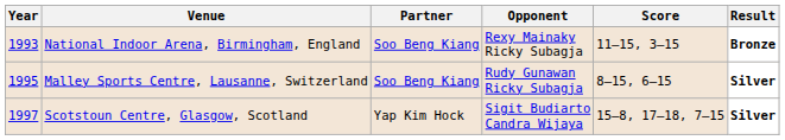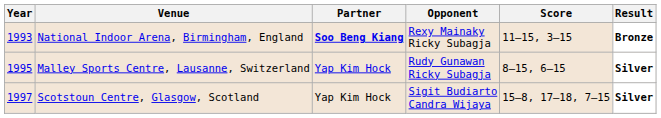 <table class="sortable wikitable" style="font-size: 90%;">
 <tr>
 <th>Year</th>
 <th>Venue</th>
 <th>Partner</th>
 <th>Opponent</th>
 <th>Score</th>
 <th>Result</th>
 </tr>
 <tr style="background:#F3E6D7">
 <td align="center"><a href='#'>1993</a></td>
 <td align="left"><a href='#'>National Indoor Arena</a>, <a href='#'>Birmingham</a>, England</td>
-<td align="left"> <a href='#'>Soo Beng Kiang</a></td>
+<td align="left"><strong> <a href='#'>Soo Beng Kiang</a></strong></td>
 <td align="left"> <a href='#'>Rexy Mainaky</a><br> Ricky Subagja</td>
 <td align="left">11–15, 3–15</td>
 <td style="text-align:left; background:white"> <strong>Bronze</strong></td>
 </tr>
 <tr style="background:#F3E6D7">
 <td align="center"><a href='#'>1995</a></td>
 <td align="left"><a href='#'>Malley Sports Centre</a>, <a href='#'>Lausanne</a>, Switzerland</td>
-<td align="left"> <a href='#'>Soo Beng Kiang</a></td>
+<td align="left"> <a href='#'>Yap Kim Hock</a></td>
 <td align="left"> <a href='#'>Rudy Gunawan</a><br> <a href='#'>Ricky Subagja</a></td>
 <td align="left">8–15, 6–15</td>
 <td style="text-align:left; background:white"> <strong>Silver</strong></td>
 </tr>
 <tr style="background:#F3E6D7">
 <td align="center"><a href='#'>1997</a></td>
 <td align="left"><a href='#'>Scotstoun Centre</a>, <a href='#'>Glasgow</a>, Scotland</td>
 <td align="left"> Yap Kim Hock</td>
 <td align="left"> <a href='#'>Sigit Budiarto</a><br> <a href='#'>Candra Wijaya</a></td>
 <td align="left">15–8, 17–18, 7–15</td>
 <td style="text-align:left; background:white"> <strong>Silver</strong></td>
 </tr>
 </table>
